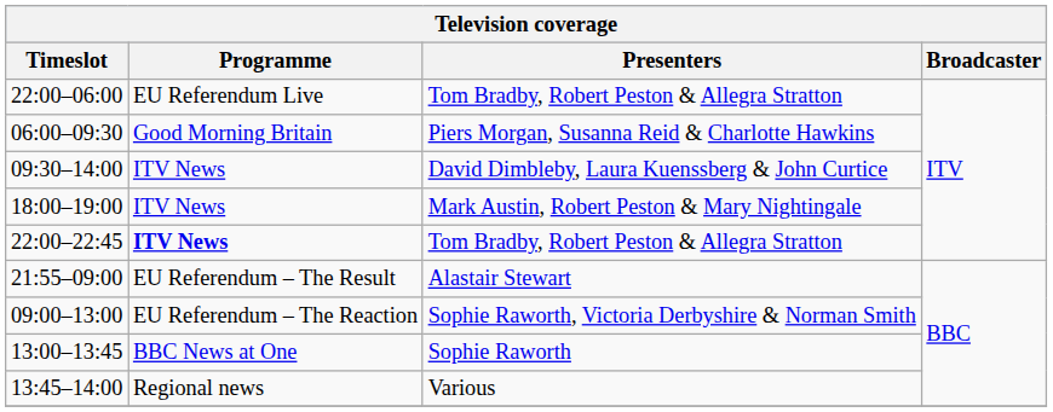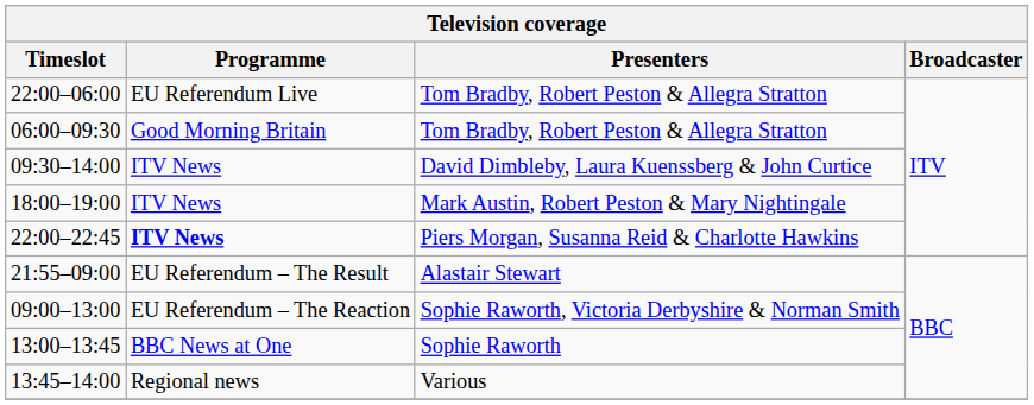 <table class="wikitable" style="border:1px #aaa solid; font-size:90%;">
 <tr style="background:#b0c4de; text-align:center;">
 <th colspan=4>Television coverage</th>
 </tr>
 <tr>
 <th>Timeslot</th>
 <th>Programme</th>
 <th>Presenters</th>
 <th>Broadcaster</th>
 </tr>
 <tr>
 <td>22:00–06:00</td>
 <td>EU Referendum Live</td>
 <td><a href='#'>Tom Bradby</a>, <a href='#'>Robert Peston</a> & <a href='#'>Allegra Stratton</a></td>
 <td rowspan=5><a href='#'>ITV</a></td>
 </tr>
 <tr>
 <td>06:00–09:30</td>
 <td><a href='#'>Good Morning Britain</a></td>
-<td><a href='#'>Piers Morgan</a>, <a href='#'>Susanna Reid</a> & <a href='#'>Charlotte Hawkins</a></td>
+<td><a href='#'>Tom Bradby</a>, <a href='#'>Robert Peston</a> & <a href='#'>Allegra Stratton</a></td>
 </tr>
 <tr>
 <td>09:30–14:00</td>
 <td><a href='#'>ITV News</a></td>
 <td><a href='#'>David Dimbleby</a>, <a href='#'>Laura Kuenssberg</a> & <a href='#'>John Curtice</a></td>
 </tr>
 <tr>
 <td>18:00–19:00</td>
 <td><a href='#'>ITV News</a></td>
 <td><a href='#'>Mark Austin</a>, <a href='#'>Robert Peston</a> & <a href='#'>Mary Nightingale</a></td>
 </tr>
 <tr>
 <td>22:00–22:45</td>
 <td><strong><a href='#'>ITV News</a></strong></td>
-<td><a href='#'>Tom Bradby</a>, <a href='#'>Robert Peston</a> & <a href='#'>Allegra Stratton</a></td>
+<td><a href='#'>Piers Morgan</a>, <a href='#'>Susanna Reid</a> & <a href='#'>Charlotte Hawkins</a></td>
 </tr>
 <tr>
 <td>21:55–09:00</td>
 <td>EU Referendum – The Result</td>
 <td><a href='#'>Alastair Stewart</a></td>
 <td rowspan=4><a href='#'>BBC</a></td>
 </tr>
 <tr>
 <td>09:00–13:00</td>
 <td>EU Referendum – The Reaction</td>
 <td><a href='#'>Sophie Raworth</a>, <a href='#'>Victoria Derbyshire</a> & <a href='#'>Norman Smith</a></td>
 </tr>
 <tr>
 <td>13:00–13:45</td>
 <td><a href='#'>BBC News at One</a></td>
 <td><a href='#'>Sophie Raworth</a></td>
 </tr>
 <tr>
 <td>13:45–14:00</td>
 <td>Regional news</td>
 <td>Various</td>
 </tr>
 <tr>
 </tr>
 </table>
